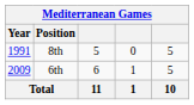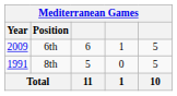 <table class="wikitable" style="text-align: center;font-size:90%;">
 <tr>
 <th colspan=5><a href='#'>Mediterranean Games</a></th>
 </tr>
 <tr>
 <th>Year</th>
 <th>Position</th>
 <th width=40></th>
 <th width=40></th>
 <th width=40></th>
 </tr>
 <tr>
+<td> <a href='#'>2009</a></td>
+<td>6th</td>
+<td>6</td>
+<td>1</td>
+<td>5</td>
+</tr>
+<tr>
 <td> <a href='#'>1991</a></td>
 <td>8th</td>
 <td>5</td>
 <td>0</td>
-<td>5</td>
-</tr>
-<tr>
-<td> <a href='#'>2009</a></td>
-<td>6th</td>
-<td>6</td>
-<td>1</td>
 <td>5</td>
 </tr>
 <tr>
 <th colspan=2>Total</th>
 <th>11</th>
 <th>1</th>
 <th>10</th>
 </tr>
 </table>
